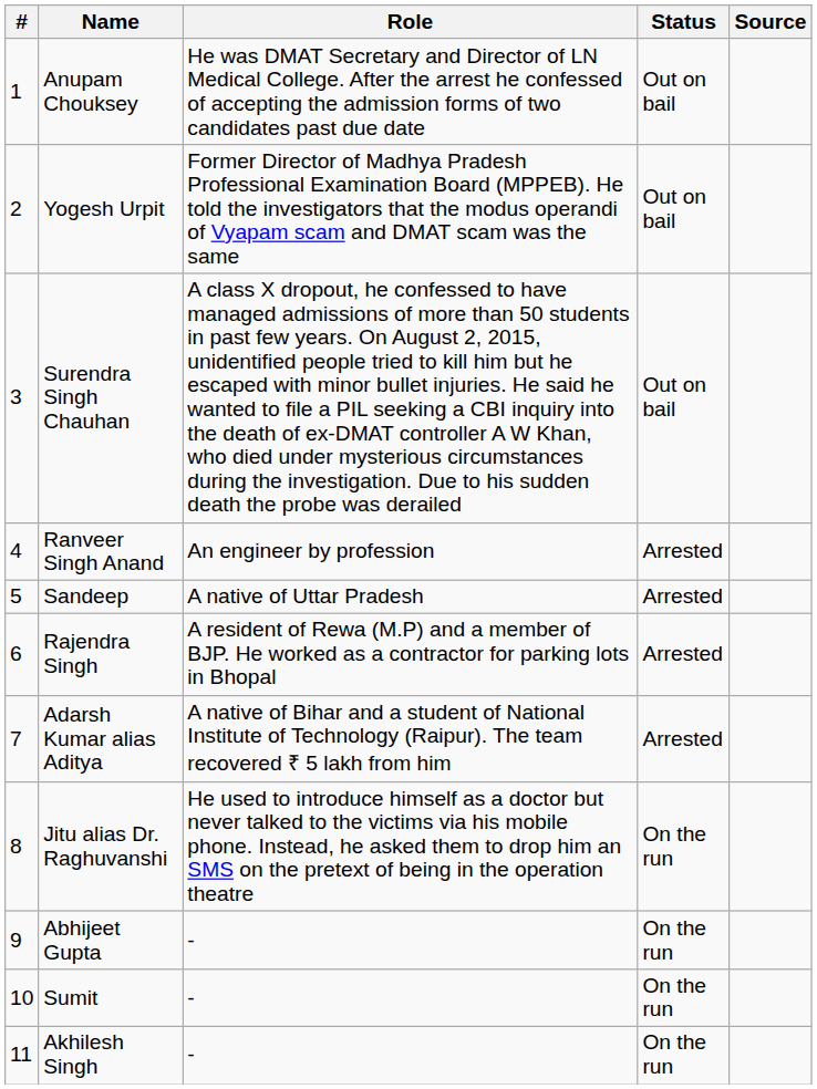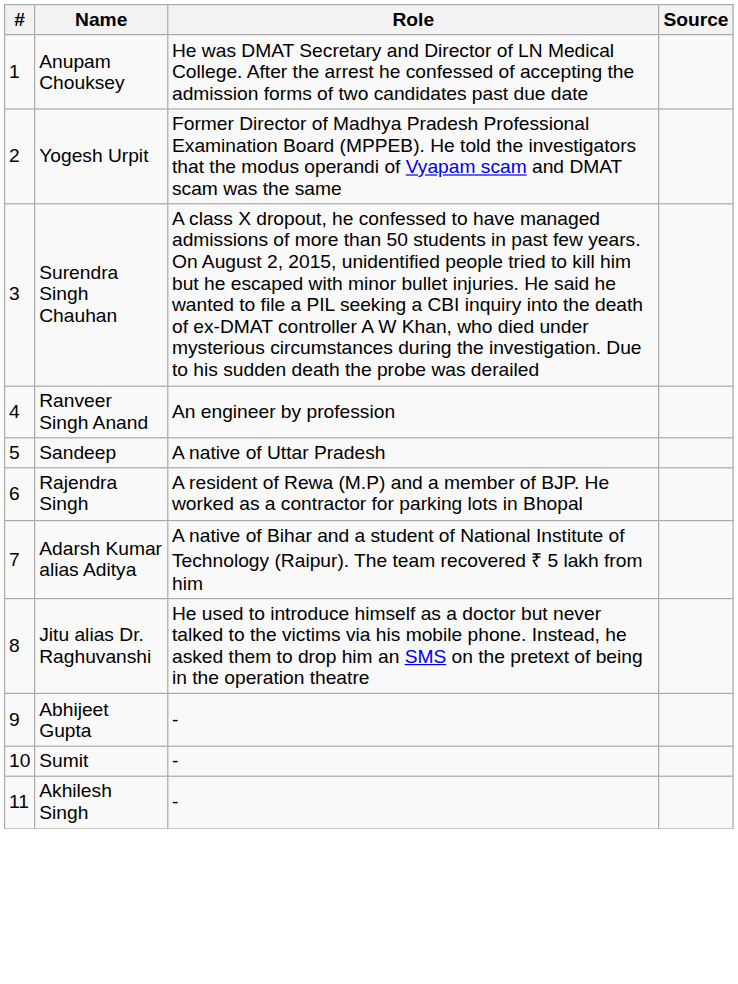 <table class="wikitable">
 <tr>
 <th>#</th>
 <th>Name</th>
 <th>Role</th>
-<th>Status</th>
 <th>Source</th>
 </tr>
 <tr>
 <td>1</td>
 <td>Anupam Chouksey</td>
 <td>He was DMAT Secretary and Director of LN Medical College. After the arrest he confessed of accepting the admission forms of two candidates past due date</td>
-<td>Out on bail</td>
 <td></td>
 </tr>
 <tr>
 <td>2</td>
 <td>Yogesh Urpit</td>
 <td>Former Director of Madhya Pradesh Professional Examination Board (MPPEB). He told the investigators that the modus operandi of <a href='#'>Vyapam scam</a> and DMAT scam was the same</td>
-<td>Out on bail</td>
 <td></td>
 </tr>
 <tr>
 <td>3</td>
 <td>Surendra Singh Chauhan</td>
 <td>A class X dropout, he confessed to have managed admissions of more than 50 students in past few years. On August 2, 2015, unidentified people tried to kill him but he escaped with minor bullet injuries. He said he wanted to file a PIL seeking a CBI inquiry into the death of ex-DMAT controller A W Khan, who died under mysterious circumstances during the investigation. Due to his sudden death the probe was derailed</td>
-<td>Out on bail</td>
 <td></td>
 </tr>
 <tr>
 <td>4</td>
 <td>Ranveer Singh Anand</td>
 <td>An engineer by profession</td>
-<td>Arrested</td>
 <td></td>
 </tr>
 <tr>
 <td>5</td>
 <td>Sandeep</td>
 <td>A native of Uttar Pradesh</td>
-<td>Arrested</td>
 <td></td>
 </tr>
 <tr>
 <td>6</td>
 <td>Rajendra Singh</td>
 <td>A resident of Rewa (M.P) and a member of BJP. He worked as a contractor for parking lots in Bhopal</td>
-<td>Arrested</td>
 <td></td>
 </tr>
 <tr>
 <td>7</td>
 <td>Adarsh Kumar alias Aditya</td>
 <td>A native of Bihar and a student of National Institute of Technology (Raipur). The team recovered ₹ 5 lakh from him</td>
-<td>Arrested</td>
 <td></td>
 </tr>
 <tr>
 <td>8</td>
 <td>Jitu alias Dr. Raghuvanshi</td>
 <td>He used to introduce himself as a doctor but never talked to the victims via his mobile phone. Instead, he asked them to drop him an <a href='#'>SMS</a> on the pretext of being in the operation theatre</td>
-<td>On the run</td>
 <td></td>
 </tr>
 <tr>
 <td>9</td>
 <td>Abhijeet Gupta</td>
 <td>-</td>
-<td>On the run</td>
 <td></td>
 </tr>
 <tr>
 <td>10</td>
 <td>Sumit</td>
 <td>-</td>
-<td>On the run</td>
 <td></td>
 </tr>
 <tr>
 <td>11</td>
 <td>Akhilesh Singh</td>
 <td>-</td>
-<td>On the run</td>
 <td></td>
 </tr>
 </table>
